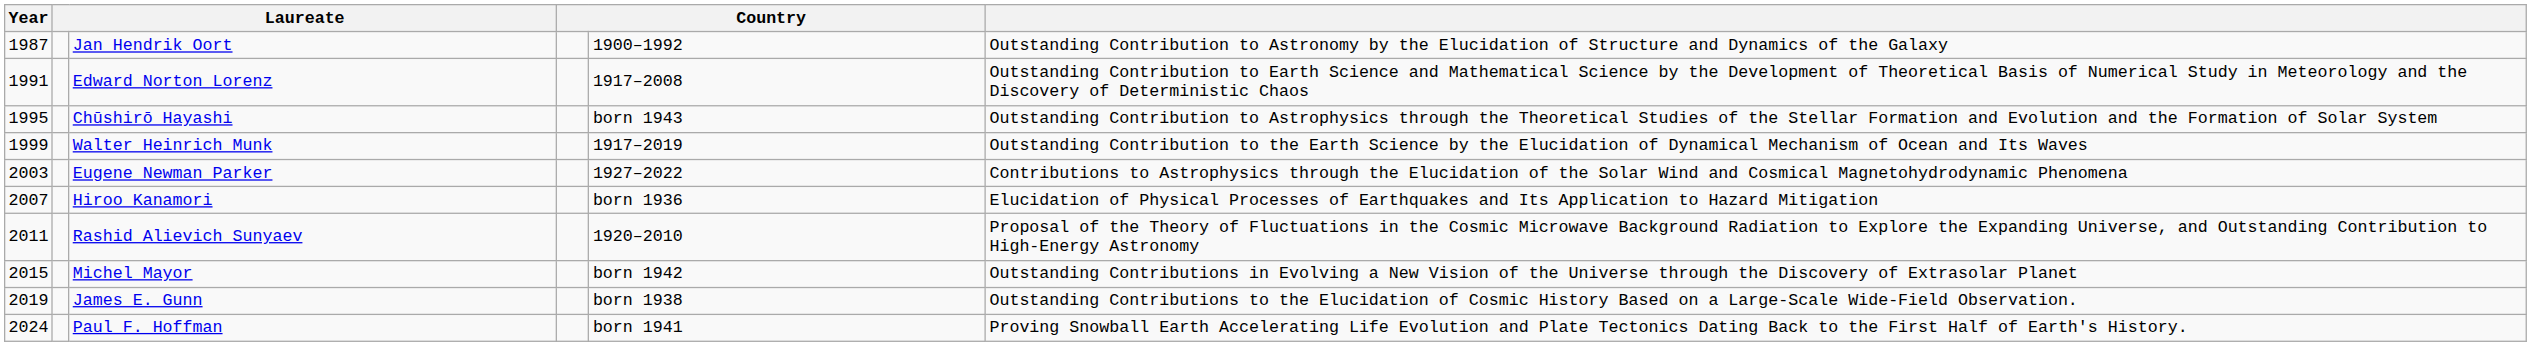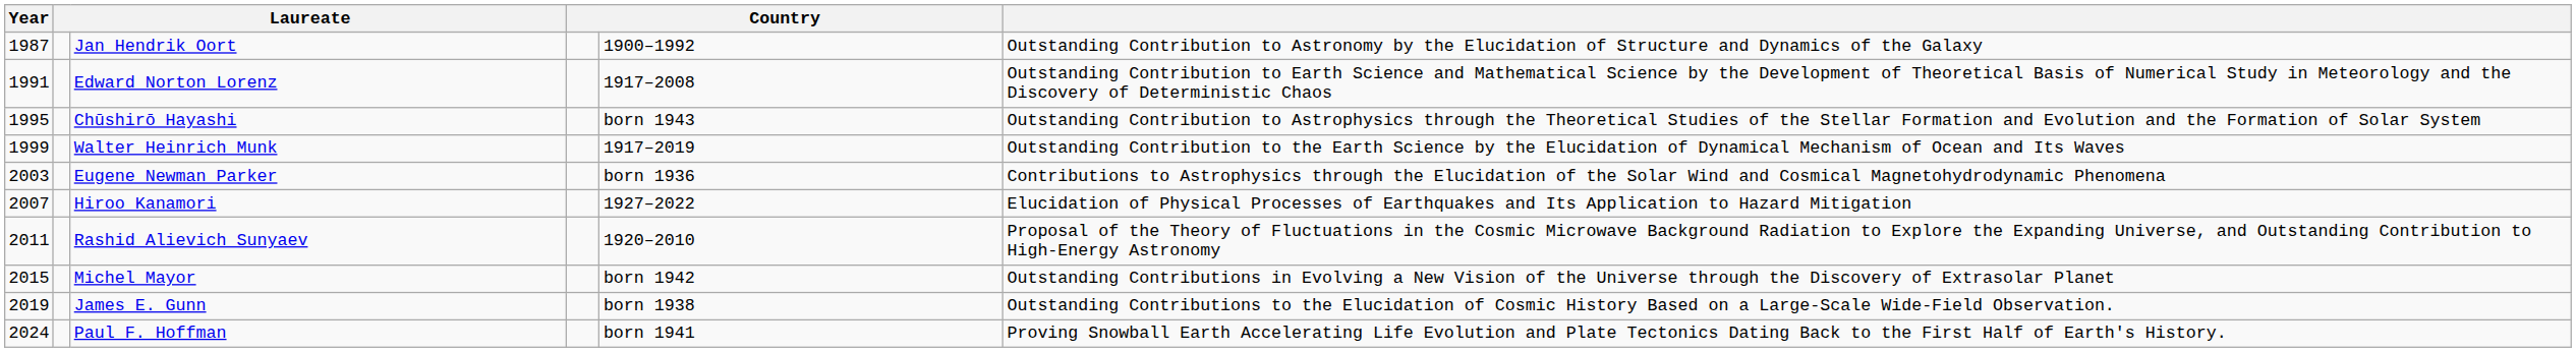 <table class="wikitable sortable">
 <tr>
 <th>Year</th>
 <th style="width:20%;" colspan=2>Laureate</th>
 <th style="width:17%;" colspan=2>Country</th>
 <th></th>
 </tr>
 <tr>
 <td>1987</td>
 <td></td>
 <td><a href='#'>Jan Hendrik Oort</a></td>
 <td></td>
 <td>1900–1992</td>
 <td>Outstanding Contribution to Astronomy by the Elucidation of Structure and Dynamics of the Galaxy</td>
 </tr>
 <tr>
 <td>1991</td>
 <td></td>
 <td><a href='#'>Edward Norton Lorenz</a></td>
 <td></td>
 <td>1917–2008</td>
 <td>Outstanding Contribution to Earth Science and Mathematical Science by the Development of Theoretical Basis of Numerical Study in Meteorology and the Discovery of Deterministic Chaos</td>
 </tr>
 <tr>
 <td>1995</td>
 <td></td>
 <td><a href='#'>Chūshirō Hayashi</a></td>
 <td></td>
 <td>born 1943</td>
 <td>Outstanding Contribution to Astrophysics through the Theoretical Studies of the Stellar Formation and Evolution and the Formation of Solar System</td>
 </tr>
 <tr>
 <td>1999</td>
 <td></td>
 <td><a href='#'>Walter Heinrich Munk</a></td>
 <td></td>
 <td>1917–2019</td>
 <td>Outstanding Contribution to the Earth Science by the Elucidation of Dynamical Mechanism of Ocean and Its Waves</td>
 </tr>
 <tr>
 <td>2003</td>
 <td></td>
 <td><a href='#'>Eugene Newman Parker</a></td>
 <td></td>
-<td>1927–2022</td>
+<td>born 1936</td>
 <td>Contributions to Astrophysics through the Elucidation of the Solar Wind and Cosmical Magnetohydrodynamic Phenomena</td>
 </tr>
 <tr>
 <td>2007</td>
 <td></td>
 <td><a href='#'>Hiroo Kanamori</a></td>
 <td></td>
-<td>born 1936</td>
+<td>1927–2022</td>
 <td>Elucidation of Physical Processes of Earthquakes and Its Application to Hazard Mitigation</td>
 </tr>
 <tr>
 <td>2011</td>
 <td></td>
 <td><a href='#'>Rashid Alievich Sunyaev</a></td>
 <td></td>
 <td>1920–2010</td>
 <td>Proposal of the Theory of Fluctuations in the Cosmic Microwave Background Radiation to Explore the Expanding Universe, and Outstanding Contribution to High-Energy Astronomy</td>
 </tr>
 <tr>
 <td>2015</td>
 <td></td>
 <td><a href='#'>Michel Mayor</a></td>
 <td></td>
 <td>born 1942</td>
 <td>Outstanding Contributions in Evolving a New Vision of the Universe through the Discovery of Extrasolar Planet</td>
 </tr>
 <tr>
 <td>2019</td>
 <td></td>
 <td><a href='#'>James E. Gunn</a></td>
 <td></td>
 <td>born 1938</td>
 <td>Outstanding Contributions to the Elucidation of Cosmic History Based on a Large-Scale Wide-Field Observation.</td>
 </tr>
 <tr>
 <td>2024</td>
 <td></td>
 <td><a href='#'>Paul F. Hoffman</a></td>
 <td></td>
 <td>born 1941</td>
 <td>Proving Snowball Earth Accelerating Life Evolution and Plate Tectonics Dating Back to the First Half of Earth's History.</td>
 </tr>
 </table>
